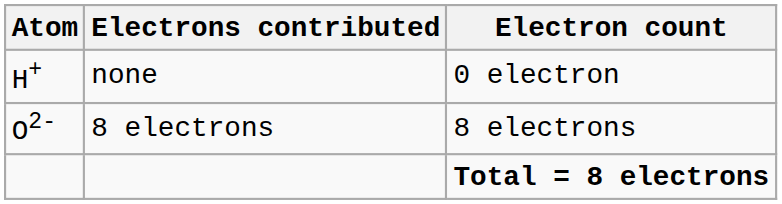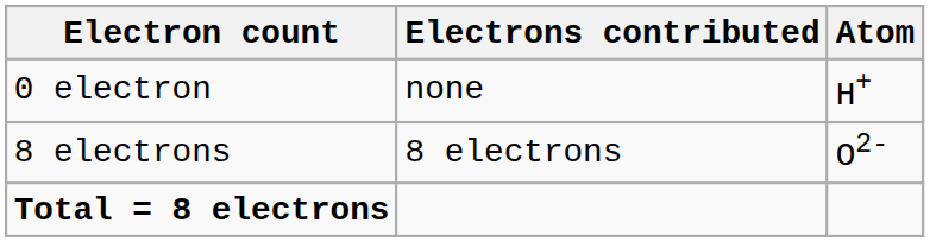 <table class="wikitable">
 <tr>
+<th>Electron count</th>
+<th>Electrons contributed</th>
 <th>Atom</th>
-<th>Electrons contributed</th>
-<th>Electron count</th>
 </tr>
 <tr>
+<td>0 electron</td>
+<td>none</td>
 <td>H<sup>+</sup></td>
-<td>none</td>
-<td>0 electron</td>
 </tr>
 <tr>
-<td>O<sup>2-</sup></td>
 <td>8 electrons</td>
 <td>8 electrons</td>
+<td>O<sup>2-</sup></td>
 </tr>
 <tr>
+<td><strong>Total = 8 electrons</strong></td>
 <td></td>
 <td></td>
-<td><strong>Total = 8 electrons</strong></td>
 </tr>
 </table>
